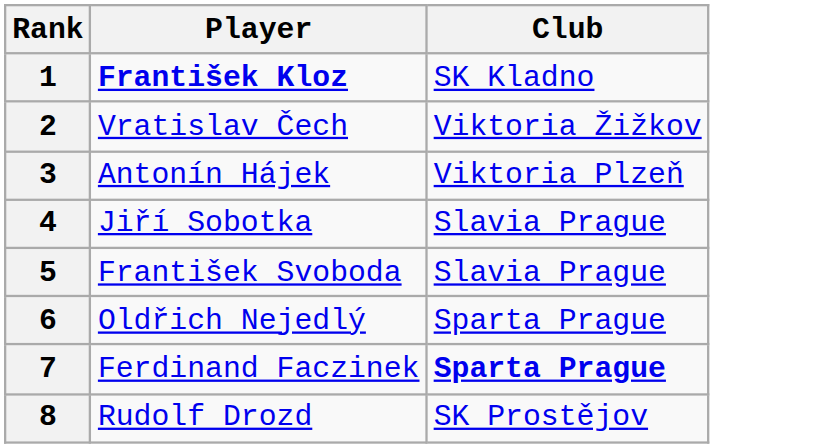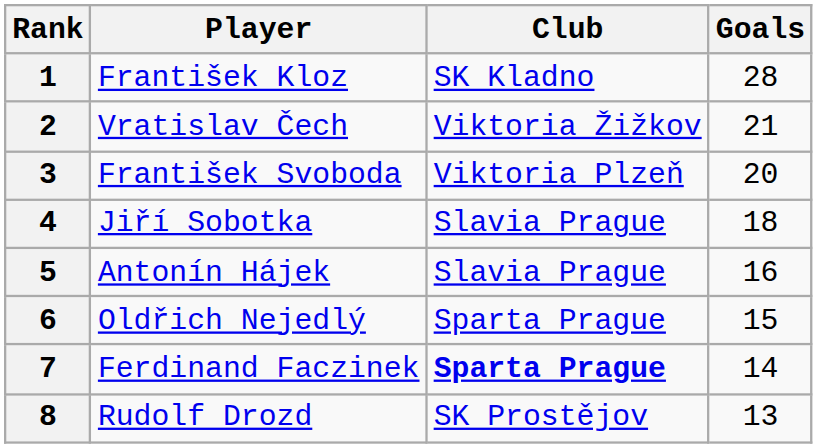 <table class="wikitable" style="text-align:center">
 <tr>
 <th>Rank</th>
 <th>Player</th>
 <th>Club</th>
+<th>Goals</th>
 </tr>
 <tr>
 <th>1</th>
-<td align="left"><strong> <a href='#'>František Kloz</a></strong></td>
+<td align="left"> <a href='#'>František Kloz</a></td>
 <td align="left"><a href='#'>SK Kladno</a></td>
+<td>28</td>
 </tr>
 <tr>
 <th>2</th>
 <td align="left"> <a href='#'>Vratislav Čech</a></td>
 <td align="left"><a href='#'>Viktoria Žižkov</a></td>
+<td>21</td>
 </tr>
 <tr>
 <th>3</th>
-<td align="left"> <a href='#'>Antonín Hájek</a></td>
+<td align="left"> <a href='#'>František Svoboda</a></td>
 <td align="left"><a href='#'>Viktoria Plzeň</a></td>
+<td>20</td>
 </tr>
 <tr>
 <th>4</th>
 <td align="left"> <a href='#'>Jiří Sobotka</a></td>
 <td align="left"><a href='#'>Slavia Prague</a></td>
+<td>18</td>
 </tr>
 <tr>
 <th>5</th>
-<td align="left"> <a href='#'>František Svoboda</a></td>
+<td align="left"> <a href='#'>Antonín Hájek</a></td>
 <td align="left"><a href='#'>Slavia Prague</a></td>
+<td>16</td>
 </tr>
 <tr>
 <th>6</th>
 <td align="left"> <a href='#'>Oldřich Nejedlý</a></td>
 <td align="left"><a href='#'>Sparta Prague</a></td>
+<td>15</td>
 </tr>
 <tr>
 <th>7</th>
 <td align="left"> <a href='#'>Ferdinand Faczinek</a></td>
 <td align="left"><strong><a href='#'>Sparta Prague</a></strong></td>
+<td>14</td>
 </tr>
 <tr>
 <th>8</th>
 <td align="left"> <a href='#'>Rudolf Drozd</a></td>
 <td align="left"><a href='#'>SK Prostějov</a></td>
+<td>13</td>
 </tr>
 </table>
